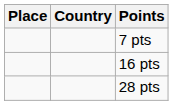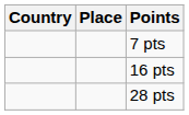 <table class=wikitable>
 <tr>
+<th>Country</th>
 <th>Place</th>
-<th>Country</th>
 <th>Points</th>
 </tr>
 <tr>
+<td></td>
 <td align=center></td>
-<td></td>
 <td>7 pts</td>
 </tr>
 <tr>
+<td></td>
 <td align=center></td>
-<td></td>
 <td>16 pts</td>
 </tr>
 <tr>
+<td></td>
 <td align=center></td>
-<td></td>
 <td>28 pts</td>
 </tr>
 </table>
